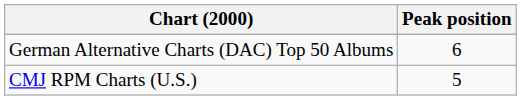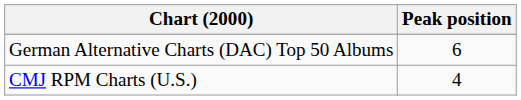 <table class = "wikitable plainrowheaders sortable" border="1">
 <tr>
 <th>Chart (2000)</th>
 <th>Peak position</th>
 </tr>
 <tr>
 </tr>
 <tr>
 <td>German Alternative Charts (DAC) Top 50 Albums</td>
 <td style="text-align:center;">6</td>
 </tr>
 <tr>
 <td><a href='#'>CMJ</a> RPM Charts (U.S.)</td>
-<td style="text-align:center;">5</td>
+<td style="text-align:center;">4</td>
 </tr>
 </table>
